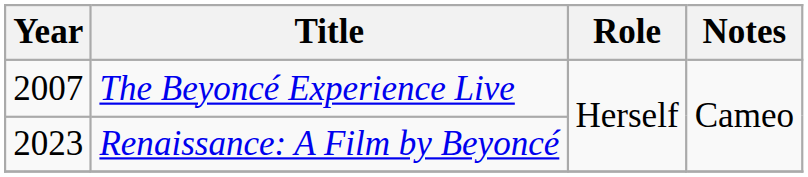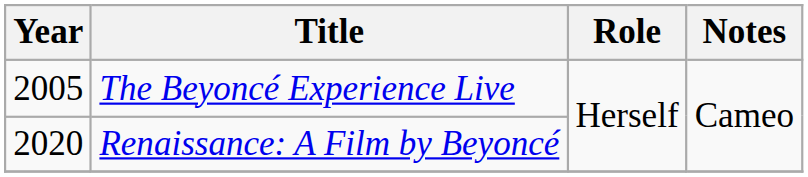 <table class="wikitable plainrowheaders sortable" style="margin-right: 0;">
 <tr>
 <th scope="col">Year</th>
 <th scope="col">Title</th>
 <th scope="col">Role</th>
 <th scope="col" class="unsortable">Notes</th>
 </tr>
 <tr>
-<td>2007</td>
+<td>2005</td>
 <td><em><a href='#'>The Beyoncé Experience Live</a></em></td>
 <td rowspan="2">Herself</td>
 <td rowspan="2">Cameo</td>
 </tr>
 <tr>
-<td>2023</td>
+<td>2020</td>
 <td><em><a href='#'>Renaissance: A Film by Beyoncé</a></em></td>
 </tr>
 <tr>
 </tr>
 </table>
